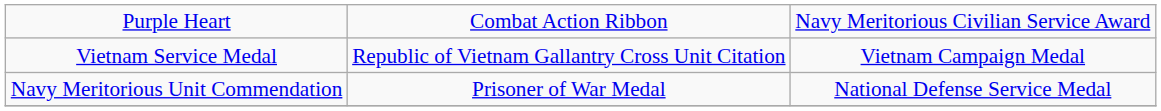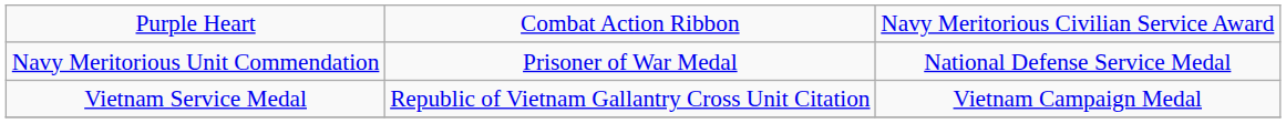 <table class="wikitable" style="margin:1em auto; text-align:center;">
 <tr>
 <td><a href='#'>Purple Heart</a></td>
 <td><a href='#'>Combat Action Ribbon</a></td>
 <td><a href='#'>Navy Meritorious Civilian Service Award</a></td>
 </tr>
 <tr>
+<td><a href='#'>Navy Meritorious Unit Commendation</a></td>
+<td><a href='#'>Prisoner of War Medal</a></td>
+<td><a href='#'>National Defense Service Medal</a></td>
+</tr>
+<tr>
 <td><a href='#'>Vietnam Service Medal</a></td>
 <td><a href='#'>Republic of Vietnam Gallantry Cross Unit Citation</a></td>
 <td><a href='#'>Vietnam Campaign Medal</a></td>
 </tr>
 <tr>
-<td><a href='#'>Navy Meritorious Unit Commendation</a></td>
-<td><a href='#'>Prisoner of War Medal</a></td>
-<td><a href='#'>National Defense Service Medal</a></td>
-</tr>
-<tr>
 </tr>
 </table>
